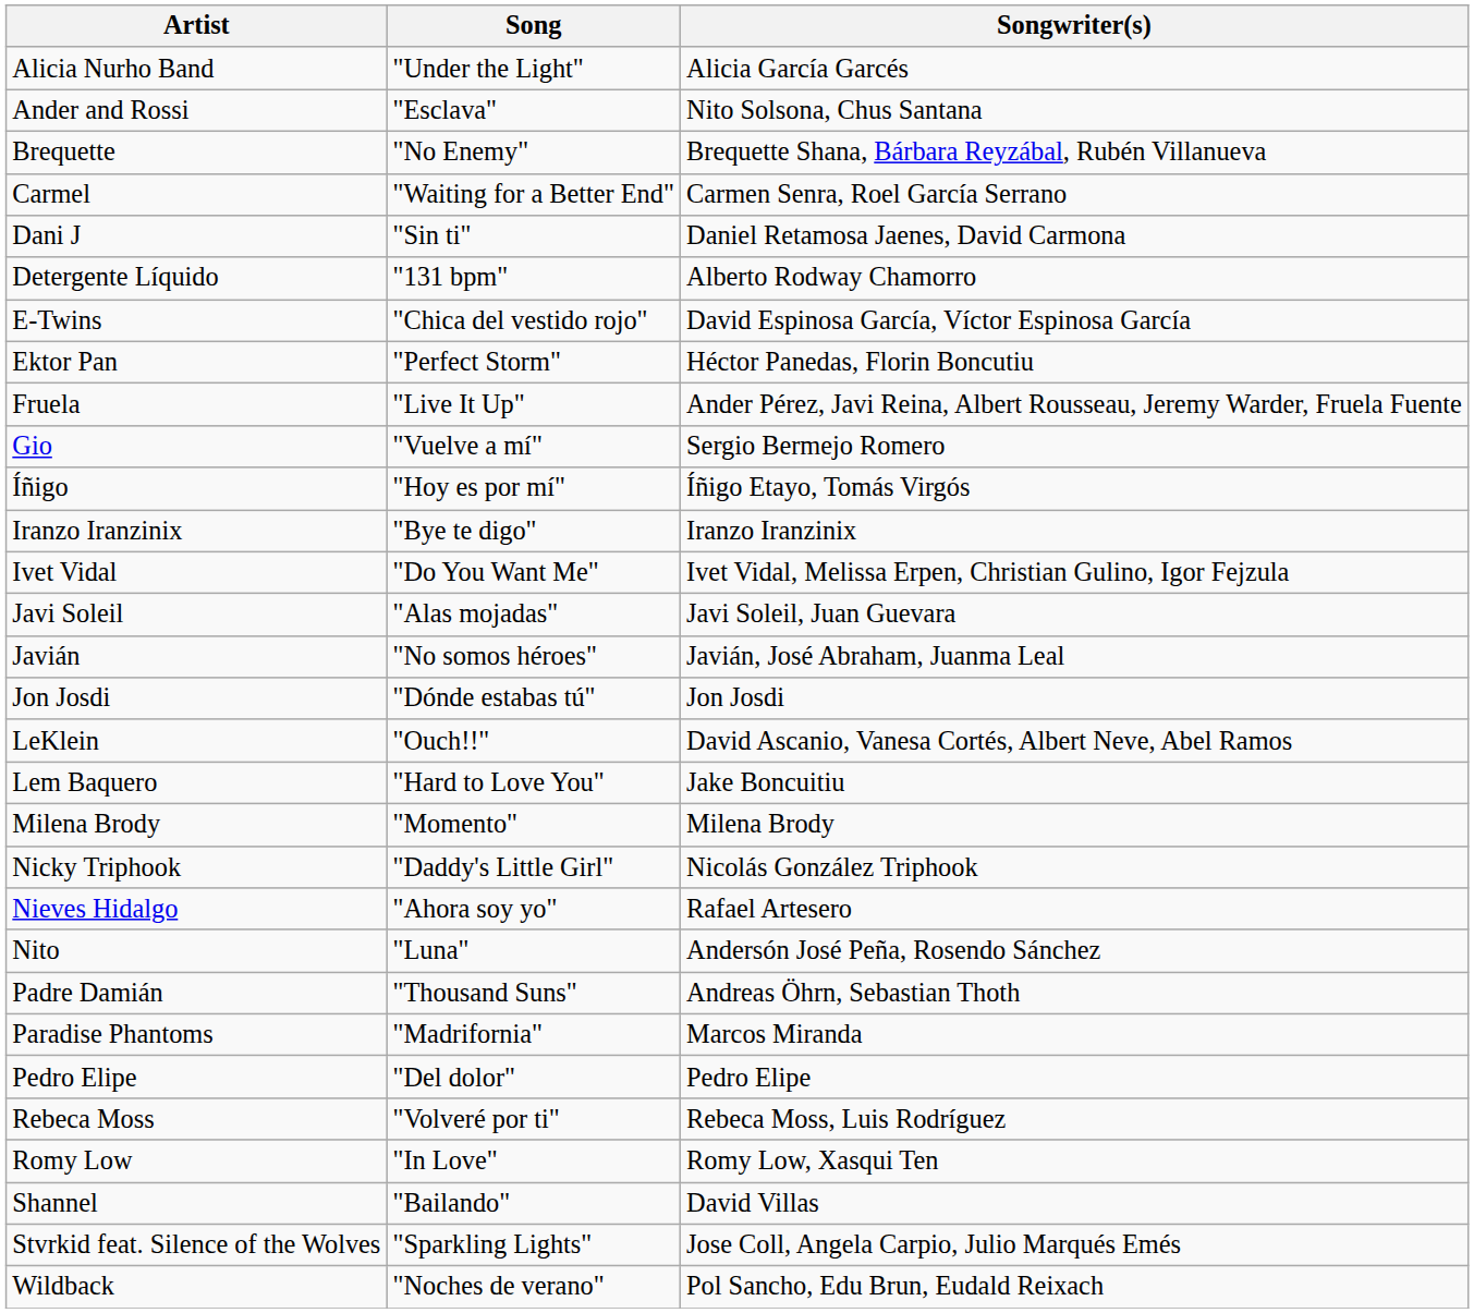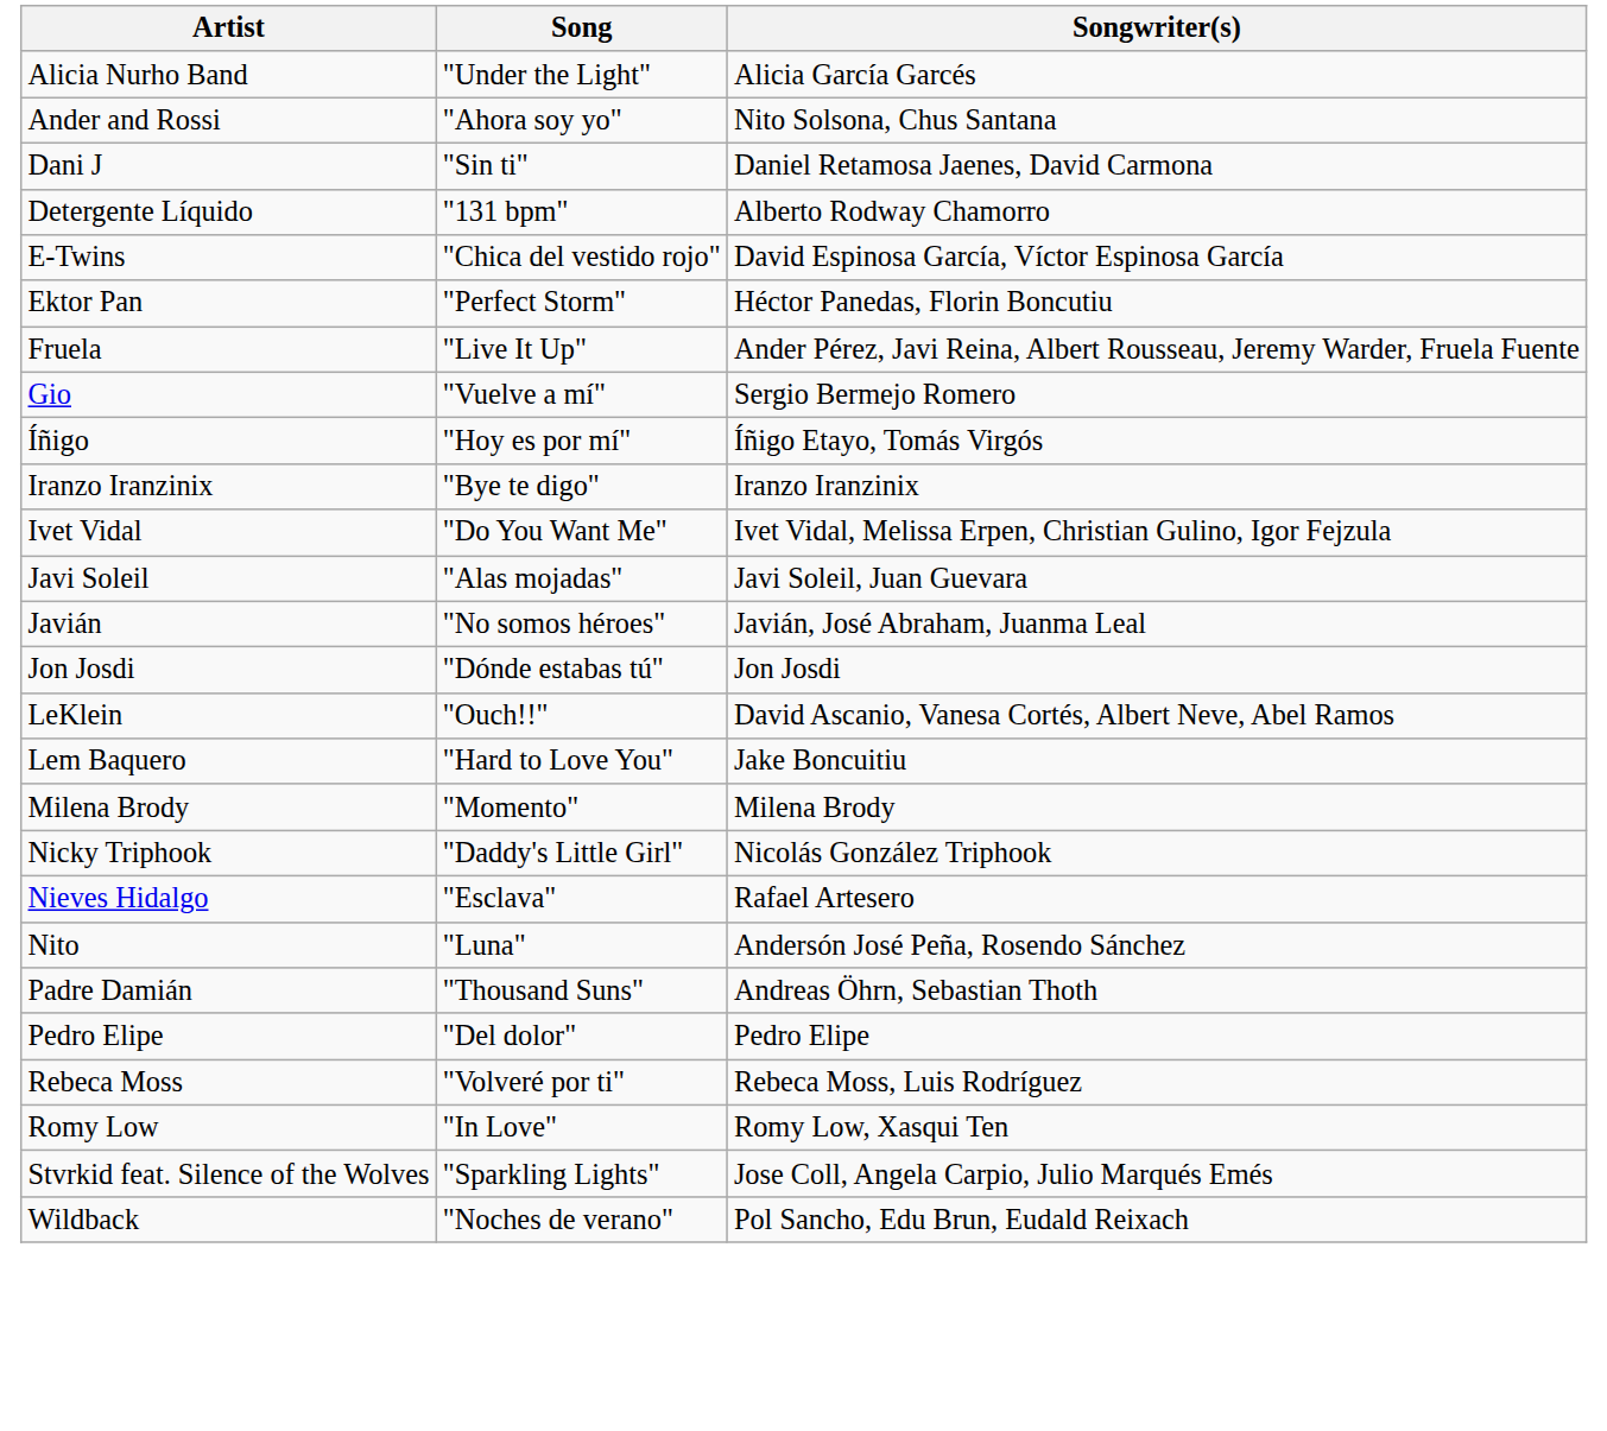 <table class="wikitable sortable" style="margin: 1em auto 1em auto;">
 <tr>
 <th>Artist</th>
 <th>Song</th>
 <th>Songwriter(s)</th>
 </tr>
 <tr>
 <td>Alicia Nurho Band</td>
 <td>"Under the Light"</td>
 <td>Alicia García Garcés</td>
 </tr>
 <tr>
 <td>Ander and Rossi</td>
-<td>"Esclava"</td>
+<td>"Ahora soy yo"</td>
 <td>Nito Solsona, Chus Santana</td>
-</tr>
-<tr>
-<td>Brequette</td>
-<td>"No Enemy"</td>
-<td>Brequette Shana, <a href='#'>Bárbara Reyzábal</a>, Rubén Villanueva</td>
-</tr>
-<tr>
-<td>Carmel</td>
-<td>"Waiting for a Better End"</td>
-<td>Carmen Senra, Roel García Serrano</td>
 </tr>
 <tr>
 <td>Dani J</td>
 <td>"Sin ti"</td>
 <td>Daniel Retamosa Jaenes, David Carmona</td>
 </tr>
 <tr>
 <td>Detergente Líquido</td>
 <td>"131 bpm"</td>
 <td>Alberto Rodway Chamorro</td>
 </tr>
 <tr>
 <td>E-Twins</td>
 <td>"Chica del vestido rojo"</td>
 <td>David Espinosa García, Víctor Espinosa García</td>
 </tr>
 <tr>
 <td>Ektor Pan</td>
 <td>"Perfect Storm"</td>
 <td>Héctor Panedas, Florin Boncutiu</td>
 </tr>
 <tr>
 <td>Fruela</td>
 <td>"Live It Up"</td>
 <td>Ander Pérez, Javi Reina, Albert Rousseau, Jeremy Warder, Fruela Fuente</td>
 </tr>
 <tr>
 <td><a href='#'>Gio</a></td>
 <td>"Vuelve a mí"</td>
 <td>Sergio Bermejo Romero</td>
 </tr>
 <tr>
 <td>Íñigo</td>
 <td>"Hoy es por mí"</td>
 <td>Íñigo Etayo, Tomás Virgós</td>
 </tr>
 <tr>
 <td>Iranzo Iranzinix</td>
 <td>"Bye te digo"</td>
 <td>Iranzo Iranzinix</td>
 </tr>
 <tr>
 <td>Ivet Vidal</td>
 <td>"Do You Want Me"</td>
 <td>Ivet Vidal, Melissa Erpen, Christian Gulino, Igor Fejzula</td>
 </tr>
 <tr>
 <td>Javi Soleil</td>
 <td>"Alas mojadas"</td>
 <td>Javi Soleil, Juan Guevara</td>
 </tr>
 <tr>
 <td>Javián</td>
 <td>"No somos héroes"</td>
 <td>Javián, José Abraham, Juanma Leal</td>
 </tr>
 <tr>
 <td>Jon Josdi</td>
 <td>"Dónde estabas tú"</td>
 <td>Jon Josdi</td>
 </tr>
 <tr>
 <td>LeKlein</td>
 <td>"Ouch!!"</td>
 <td>David Ascanio, Vanesa Cortés, Albert Neve, Abel Ramos</td>
 </tr>
 <tr>
 <td>Lem Baquero</td>
 <td>"Hard to Love You"</td>
 <td>Jake Boncuitiu</td>
 </tr>
 <tr>
 <td>Milena Brody</td>
 <td>"Momento"</td>
 <td>Milena Brody</td>
 </tr>
 <tr>
 <td>Nicky Triphook</td>
 <td>"Daddy's Little Girl"</td>
 <td>Nicolás González Triphook</td>
 </tr>
 <tr>
 <td><a href='#'>Nieves Hidalgo</a></td>
-<td>"Ahora soy yo"</td>
+<td>"Esclava"</td>
 <td>Rafael Artesero</td>
 </tr>
 <tr>
 <td>Nito</td>
 <td>"Luna"</td>
 <td>Andersón José Peña, Rosendo Sánchez</td>
 </tr>
 <tr>
 <td>Padre Damián</td>
 <td>"Thousand Suns"</td>
 <td>Andreas Öhrn, Sebastian Thoth</td>
-</tr>
-<tr>
-<td>Paradise Phantoms</td>
-<td>"Madrifornia"</td>
-<td>Marcos Miranda</td>
 </tr>
 <tr>
 <td>Pedro Elipe</td>
 <td>"Del dolor"</td>
 <td>Pedro Elipe</td>
 </tr>
 <tr>
 <td>Rebeca Moss</td>
 <td>"Volveré por ti"</td>
 <td>Rebeca Moss, Luis Rodríguez</td>
 </tr>
 <tr>
 <td>Romy Low</td>
 <td>"In Love"</td>
 <td>Romy Low, Xasqui Ten</td>
 </tr>
 <tr>
-<td>Shannel</td>
-<td>"Bailando"</td>
-<td>David Villas</td>
-</tr>
-<tr>
 <td>Stvrkid feat. Silence of the Wolves</td>
 <td>"Sparkling Lights"</td>
 <td>Jose Coll, Angela Carpio, Julio Marqués Emés</td>
 </tr>
 <tr>
 <td>Wildback</td>
 <td>"Noches de verano"</td>
 <td>Pol Sancho, Edu Brun, Eudald Reixach</td>
 </tr>
 </table>
